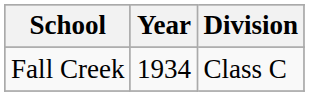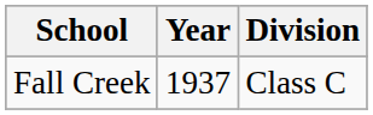 <table class="wikitable">
 <tr>
 <th>School</th>
 <th>Year</th>
 <th>Division</th>
 </tr>
 <tr>
 <td>Fall Creek</td>
-<td>1934</td>
+<td>1937</td>
 <td>Class C</td>
 </tr>
 </table>
